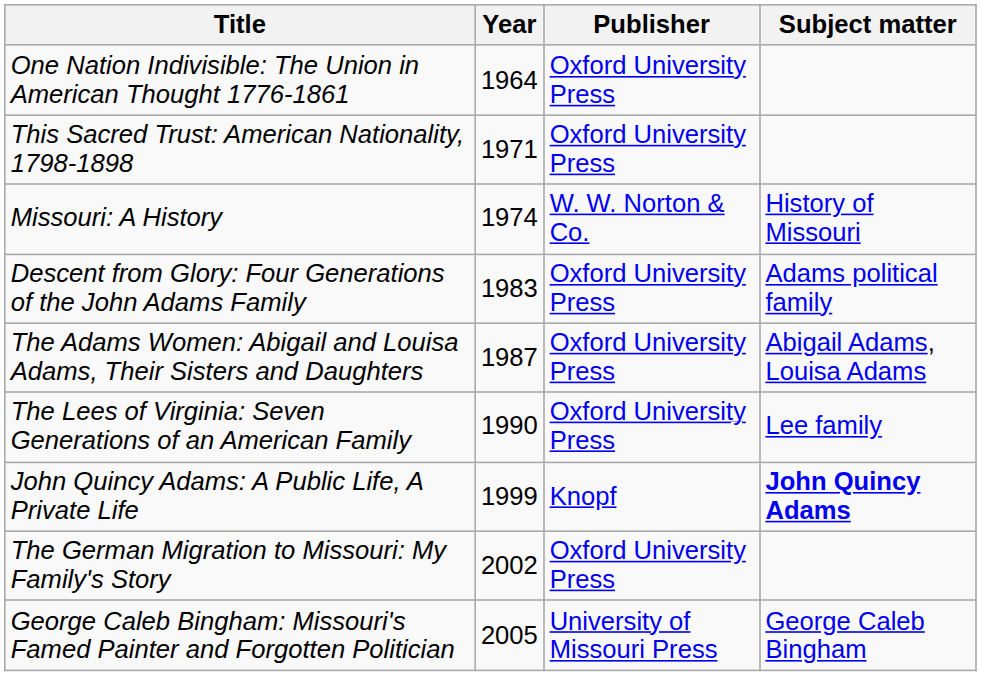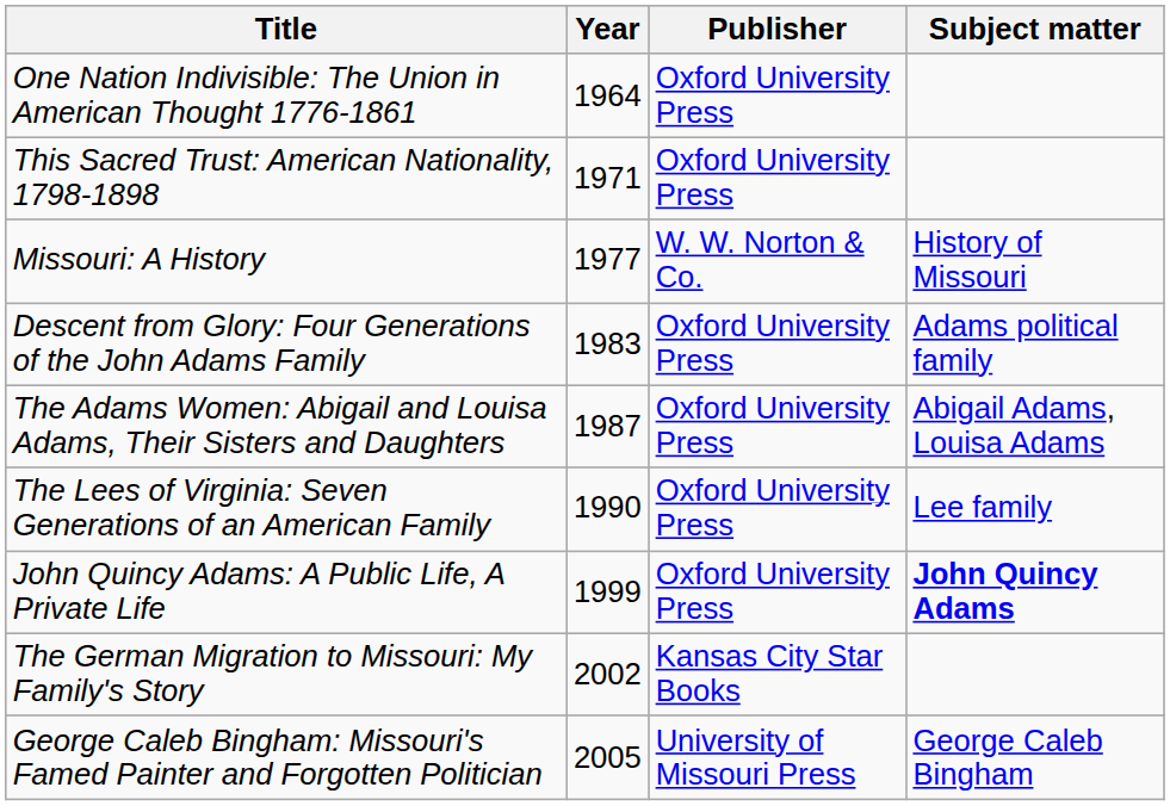 <table class="wikitable sortable">
 <tr>
 <th>Title</th>
 <th>Year</th>
 <th>Publisher</th>
 <th>Subject matter</th>
 </tr>
 <tr>
 <td><em>One Nation Indivisible: The Union in American Thought 1776-1861</em></td>
 <td>1964</td>
 <td><a href='#'>Oxford University Press</a></td>
 <td></td>
 </tr>
 <tr>
 <td><em>This Sacred Trust: American Nationality, 1798-1898</em></td>
 <td>1971</td>
 <td><a href='#'>Oxford University Press</a></td>
 <td></td>
 </tr>
 <tr>
 <td><em>Missouri: A History</em></td>
-<td>1974</td>
+<td>1977</td>
 <td><a href='#'>W. W. Norton & Co.</a></td>
 <td><a href='#'>History of Missouri</a></td>
 </tr>
 <tr>
 <td><em>Descent from Glory: Four Generations of the John Adams Family</em></td>
 <td>1983</td>
 <td><a href='#'>Oxford University Press</a></td>
 <td><a href='#'>Adams political family</a></td>
 </tr>
 <tr>
 <td><em>The Adams Women: Abigail and Louisa Adams, Their Sisters and Daughters</em></td>
 <td>1987</td>
 <td><a href='#'>Oxford University Press</a></td>
 <td><a href='#'>Abigail Adams</a>, <a href='#'>Louisa Adams</a></td>
 </tr>
 <tr>
 <td><em>The Lees of Virginia: Seven Generations of an American Family</em></td>
 <td>1990</td>
 <td><a href='#'>Oxford University Press</a></td>
 <td><a href='#'>Lee family</a></td>
 </tr>
 <tr>
 <td><em>John Quincy Adams: A Public Life, A Private Life</em></td>
 <td>1999</td>
-<td><a href='#'>Knopf</a></td>
+<td><a href='#'>Oxford University Press</a></td>
 <td><strong><a href='#'>John Quincy Adams</a></strong></td>
 </tr>
 <tr>
 <td><em>The German Migration to Missouri: My Family's Story</em></td>
 <td>2002</td>
-<td><a href='#'>Oxford University Press</a></td>
+<td><a href='#'>Kansas City Star Books</a></td>
 <td></td>
 </tr>
 <tr>
 <td><em>George Caleb Bingham: Missouri's Famed Painter and Forgotten Politician</em></td>
 <td>2005</td>
 <td><a href='#'>University of Missouri Press</a></td>
 <td><a href='#'>George Caleb Bingham</a></td>
 </tr>
 </table>
